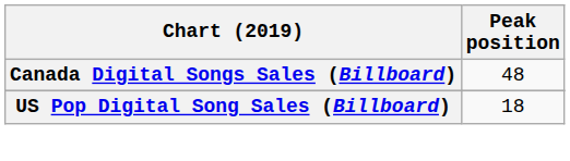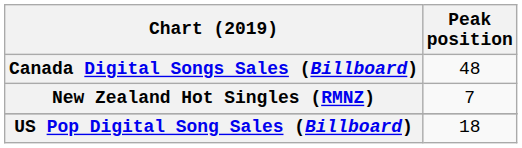 <table class="wikitable plainrowheaders" style="text-align:center">
 <tr>
 <th scope="col">Chart (2019)</th>
 <th scope="col">Peak<br>position</th>
 </tr>
 <tr>
 <th scope="row">Canada <a href='#'>Digital Songs Sales</a> (<em><a href='#'>Billboard</a></em>)</th>
 <td>48</td>
 </tr>
 <tr>
+<th scope="row">New Zealand Hot Singles (<a href='#'>RMNZ</a>)</th>
+<td>7</td>
+</tr>
+<tr>
 </tr>
 <tr>
 <th scope="row">US <a href='#'>Pop Digital Song Sales</a> (<em><a href='#'>Billboard</a></em>)</th>
 <td>18</td>
 </tr>
 </table>
